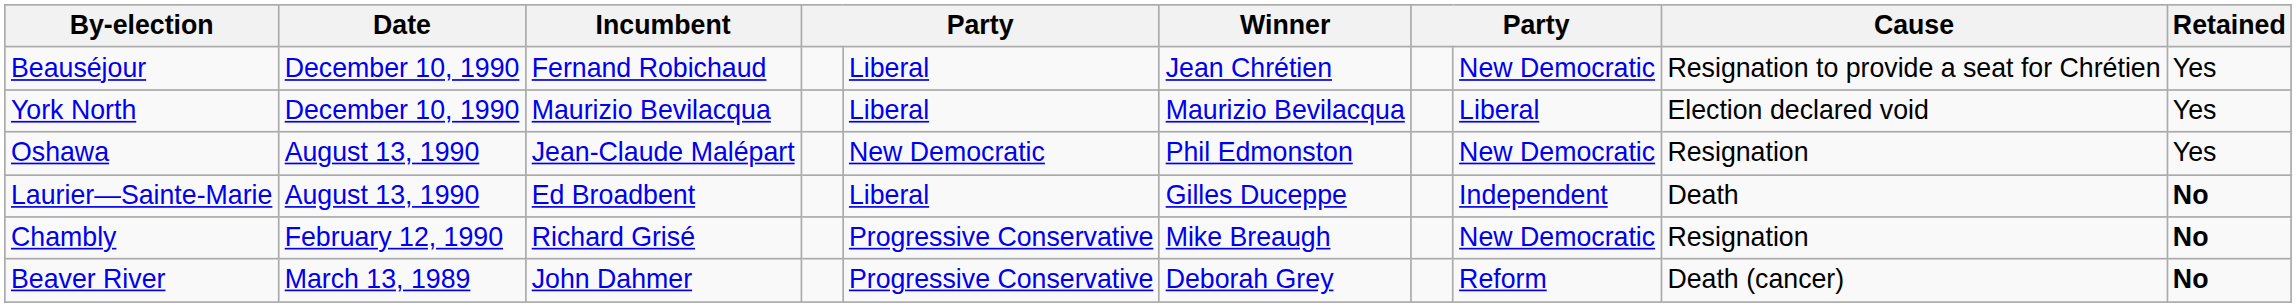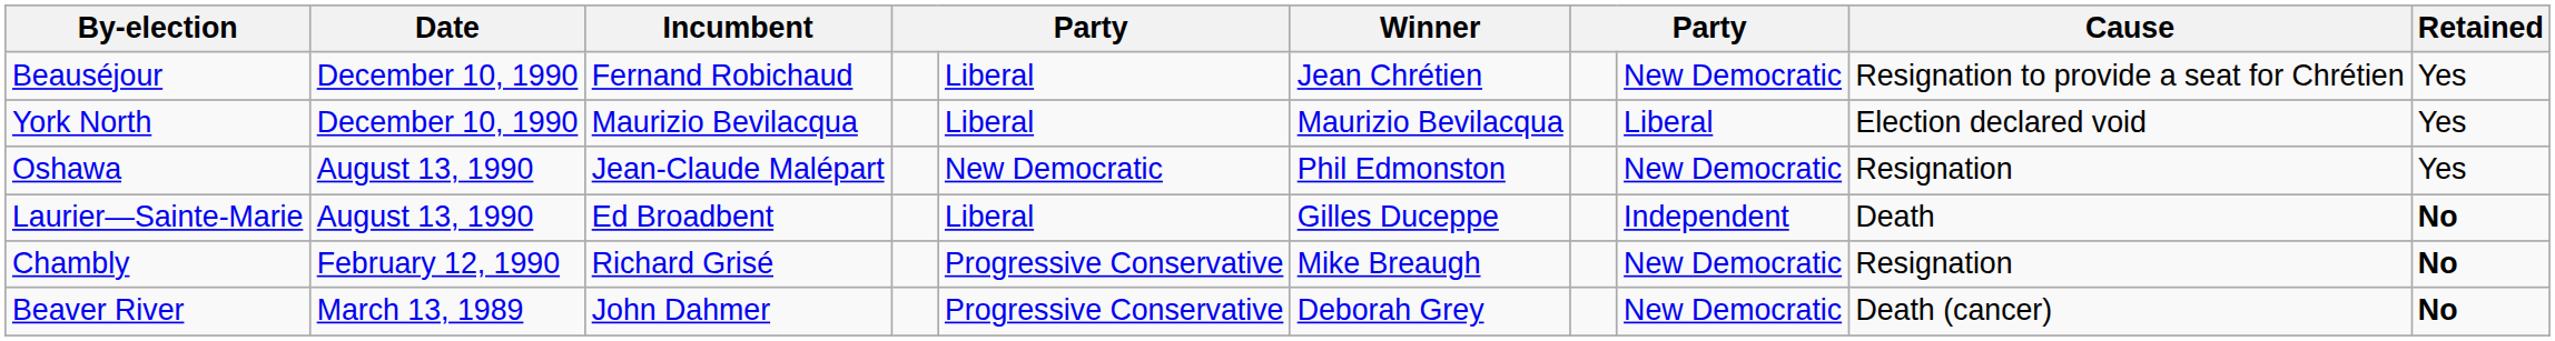 <table class="wikitable">
 <tr>
 <th>By-election</th>
 <th>Date</th>
 <th>Incumbent</th>
 <th colspan=2>Party</th>
 <th>Winner</th>
 <th colspan=2>Party</th>
 <th>Cause</th>
 <th>Retained</th>
 </tr>
 <tr>
 <td><a href='#'>Beauséjour</a></td>
 <td><a href='#'>December 10, 1990</a></td>
 <td><a href='#'>Fernand Robichaud</a></td>
 <td>    </td>
 <td><a href='#'>Liberal</a></td>
 <td><a href='#'>Jean Chrétien</a></td>
 <td>    </td>
 <td><a href='#'>New Democratic</a></td>
 <td>Resignation to provide a seat for Chrétien</td>
 <td>Yes</td>
 </tr>
 <tr>
 <td><a href='#'>York North</a></td>
 <td><a href='#'>December 10, 1990</a></td>
 <td><a href='#'>Maurizio Bevilacqua</a></td>
 <td>    </td>
 <td><a href='#'>Liberal</a></td>
 <td><a href='#'>Maurizio Bevilacqua</a></td>
 <td>    </td>
 <td><a href='#'>Liberal</a></td>
 <td>Election declared void</td>
 <td>Yes</td>
 </tr>
 <tr>
 <td><a href='#'>Oshawa</a></td>
 <td><a href='#'>August 13, 1990</a></td>
 <td><a href='#'>Jean-Claude Malépart</a></td>
 <td>    </td>
 <td><a href='#'>New Democratic</a></td>
 <td><a href='#'>Phil Edmonston</a></td>
 <td>    </td>
 <td><a href='#'>New Democratic</a></td>
 <td>Resignation</td>
 <td>Yes</td>
 </tr>
 <tr>
 <td><a href='#'>Laurier—Sainte-Marie</a></td>
 <td><a href='#'>August 13, 1990</a></td>
 <td><a href='#'>Ed Broadbent</a></td>
 <td>    </td>
 <td><a href='#'>Liberal</a></td>
 <td><a href='#'>Gilles Duceppe</a></td>
 <td>    </td>
 <td><a href='#'>Independent</a></td>
 <td>Death</td>
 <td><strong>No</strong></td>
 </tr>
 <tr>
 <td><a href='#'>Chambly</a></td>
 <td><a href='#'>February 12, 1990</a></td>
 <td><a href='#'>Richard Grisé</a></td>
 <td>    </td>
 <td><a href='#'>Progressive Conservative</a></td>
 <td><a href='#'>Mike Breaugh</a></td>
 <td>    </td>
 <td><a href='#'>New Democratic</a></td>
 <td>Resignation</td>
 <td><strong>No</strong></td>
 </tr>
 <tr>
 <td><a href='#'>Beaver River</a></td>
 <td><a href='#'>March 13, 1989</a></td>
 <td><a href='#'>John Dahmer</a></td>
 <td>    </td>
 <td><a href='#'>Progressive Conservative</a></td>
 <td><a href='#'>Deborah Grey</a></td>
 <td>    </td>
-<td><a href='#'>Reform</a></td>
+<td><a href='#'>New Democratic</a></td>
 <td>Death (cancer)</td>
 <td><strong>No</strong></td>
 </tr>
 </table>
